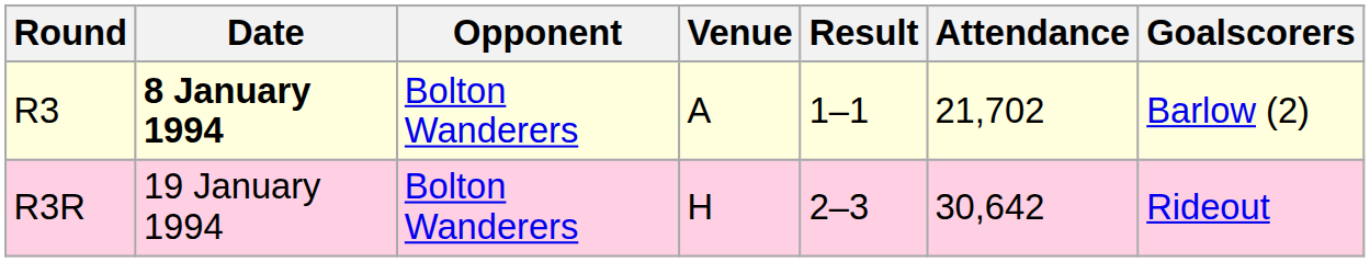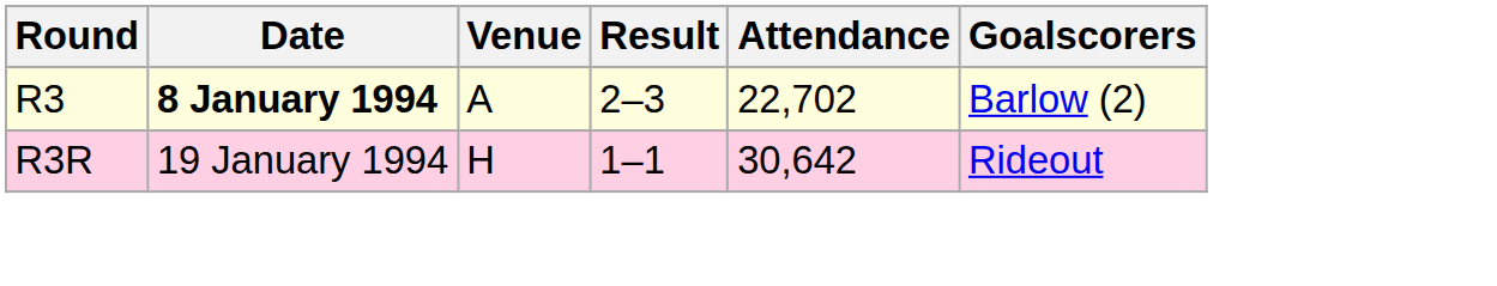 <table class="wikitable">
 <tr>
 <th>Round</th>
 <th>Date</th>
-<th>Opponent</th>
 <th>Venue</th>
 <th>Result</th>
 <th>Attendance</th>
 <th>Goalscorers</th>
 </tr>
 <tr style="background-color: #ffffdd;">
 <td>R3</td>
 <td><strong>8 January 1994</strong></td>
-<td><a href='#'>Bolton Wanderers</a></td>
 <td>A</td>
-<td>1–1</td>
-<td>21,702</td>
+<td>2–3 </td>
+<td>22,702</td>
 <td><a href='#'>Barlow</a> (2)</td>
 </tr>
 <tr style="background-color: #ffd0e3;">
 <td>R3R</td>
 <td>19 January 1994</td>
-<td><a href='#'>Bolton Wanderers</a></td>
 <td>H</td>
-<td>2–3 </td>
+<td>1–1</td>
 <td>30,642</td>
 <td><a href='#'>Rideout</a></td>
 </tr>
 </table>
